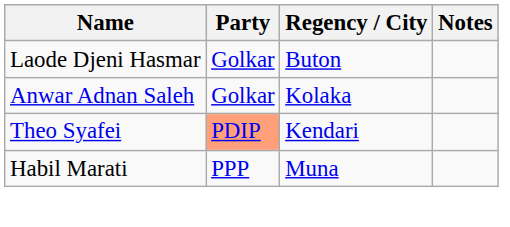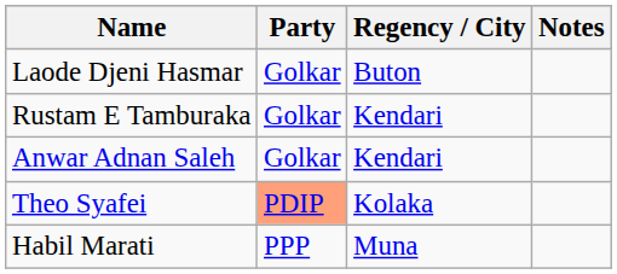 <table class="wikitable sortable" style="font-size: 100%;">
 <tr bgcolor="#cccccc">
 <th>Name</th>
 <th>Party</th>
 <th>Regency / City</th>
 <th>Notes</th>
 </tr>
 <tr>
 <td>Laode Djeni Hasmar</td>
 <td><a href='#'>Golkar</a></td>
 <td><a href='#'>Buton</a></td>
 <td></td>
 </tr>
 <tr>
+<td>Rustam E Tamburaka</td>
+<td><a href='#'>Golkar</a></td>
+<td><a href='#'>Kendari</a></td>
+<td></td>
+</tr>
+<tr>
 <td><a href='#'>Anwar Adnan Saleh</a></td>
 <td><a href='#'>Golkar</a></td>
-<td><a href='#'>Kolaka</a></td>
+<td><a href='#'>Kendari</a></td>
 <td></td>
 </tr>
 <tr>
 <td><a href='#'>Theo Syafei</a></td>
 <td style="background: lightsalmon;"><a href='#'>PDIP</a></td>
-<td><a href='#'>Kendari</a></td>
+<td><a href='#'>Kolaka</a></td>
 <td></td>
 </tr>
 <tr>
 <td>Habil Marati</td>
 <td><a href='#'>PPP</a></td>
 <td><a href='#'>Muna</a></td>
 <td></td>
 </tr>
 </table>
